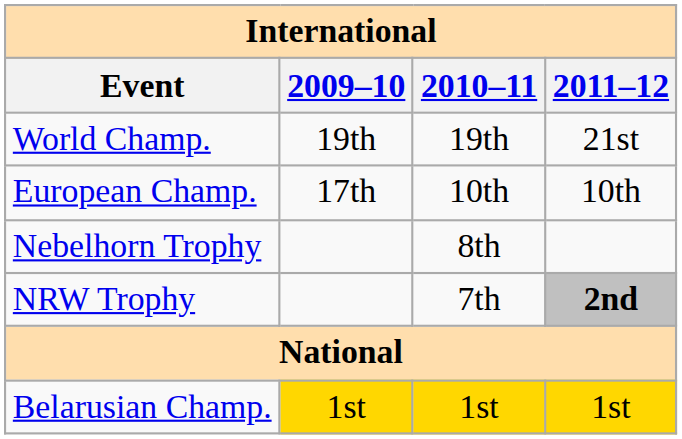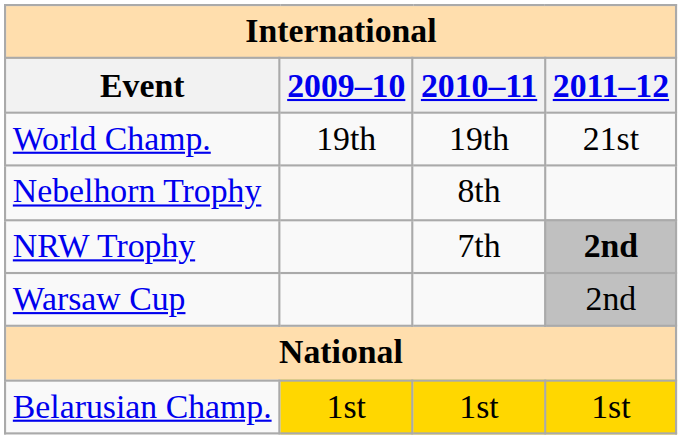 <table class="wikitable" style="text-align:center">
 <tr>
 <th style="background-color: #ffdead; " colspan=4 align=center>International</th>
 </tr>
 <tr>
 <th>Event</th>
 <th><a href='#'>2009–10</a></th>
 <th><a href='#'>2010–11</a></th>
 <th><a href='#'>2011–12</a></th>
 </tr>
 <tr>
 <td align=left><a href='#'>World Champ.</a></td>
 <td>19th</td>
 <td>19th</td>
 <td>21st</td>
 </tr>
 <tr>
-<td align=left><a href='#'>European Champ.</a></td>
-<td>17th</td>
-<td>10th</td>
-<td>10th</td>
-</tr>
-<tr>
 <td align=left><a href='#'>Nebelhorn Trophy</a></td>
 <td></td>
 <td>8th</td>
 <td></td>
 </tr>
 <tr>
 <td align=left><a href='#'>NRW Trophy</a></td>
 <td></td>
 <td>7th</td>
 <td bgcolor=silver><strong>2nd</strong></td>
 </tr>
 <tr>
+<td align=left><a href='#'>Warsaw Cup</a></td>
+<td></td>
+<td></td>
+<td bgcolor=silver>2nd</td>
+</tr>
+<tr>
 <th style="background-color: #ffdead; " colspan=4 align=center>National</th>
 </tr>
 <tr>
 <td align=left><a href='#'>Belarusian Champ.</a></td>
 <td bgcolor=gold>1st</td>
 <td bgcolor=gold>1st</td>
 <td bgcolor=gold>1st</td>
 </tr>
 </table>
